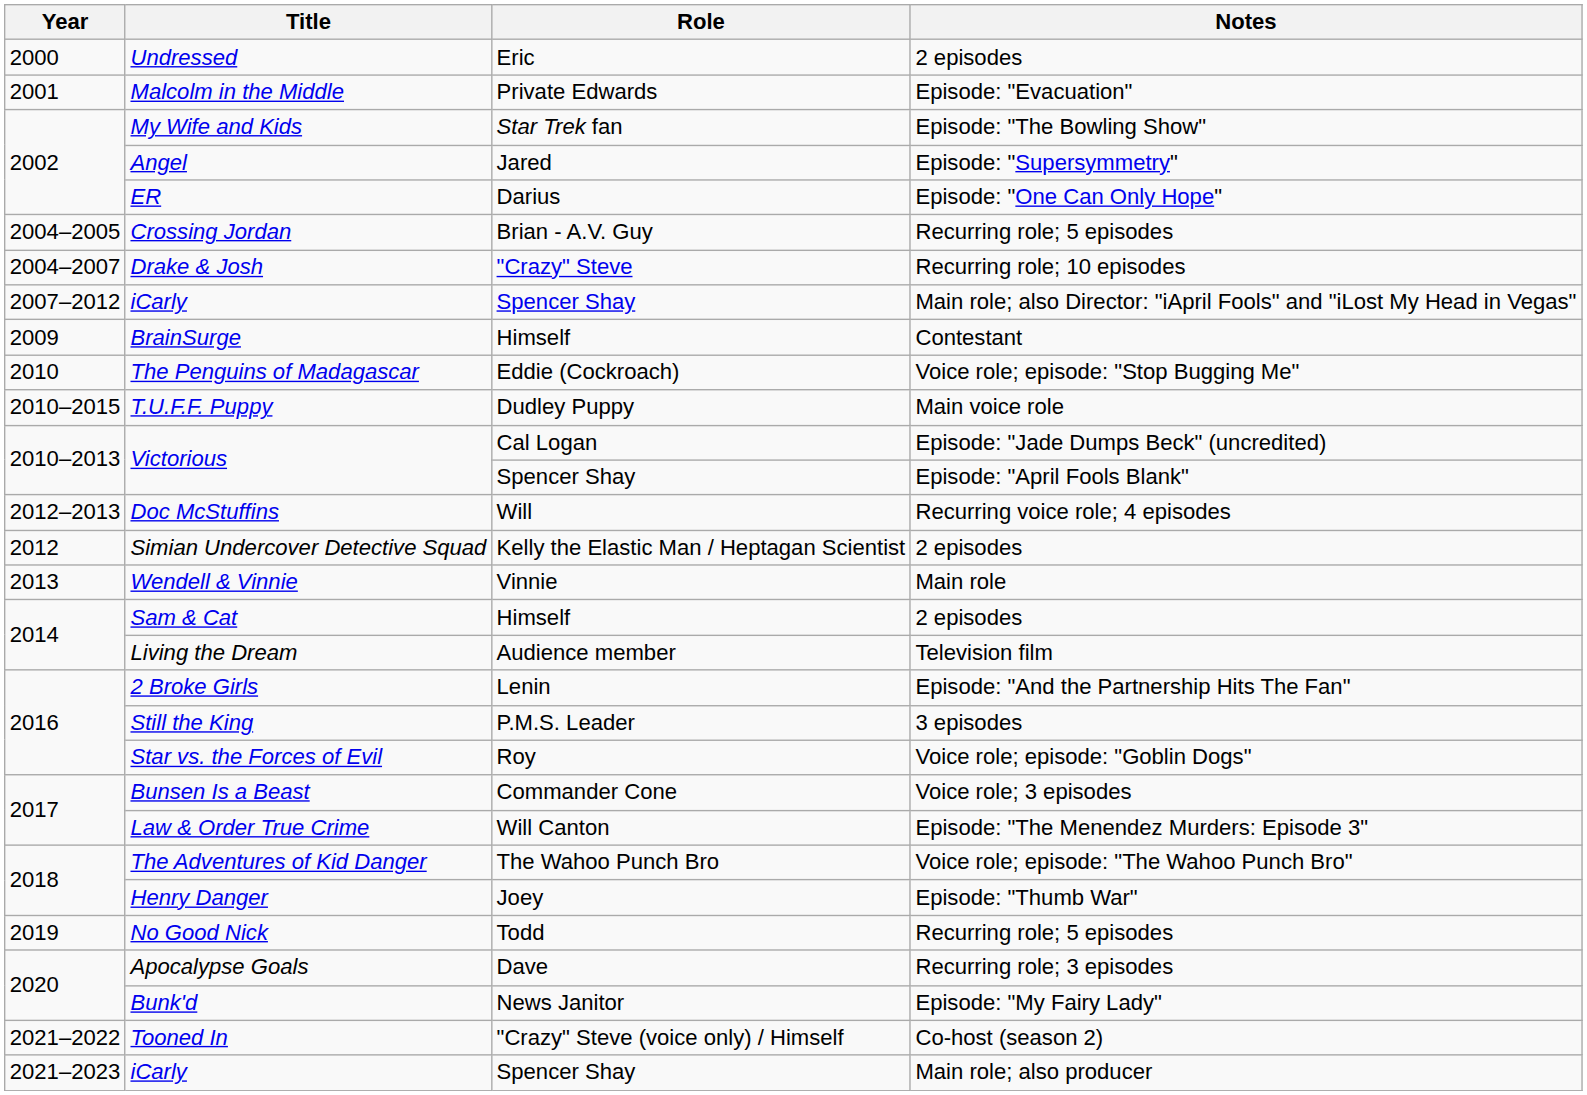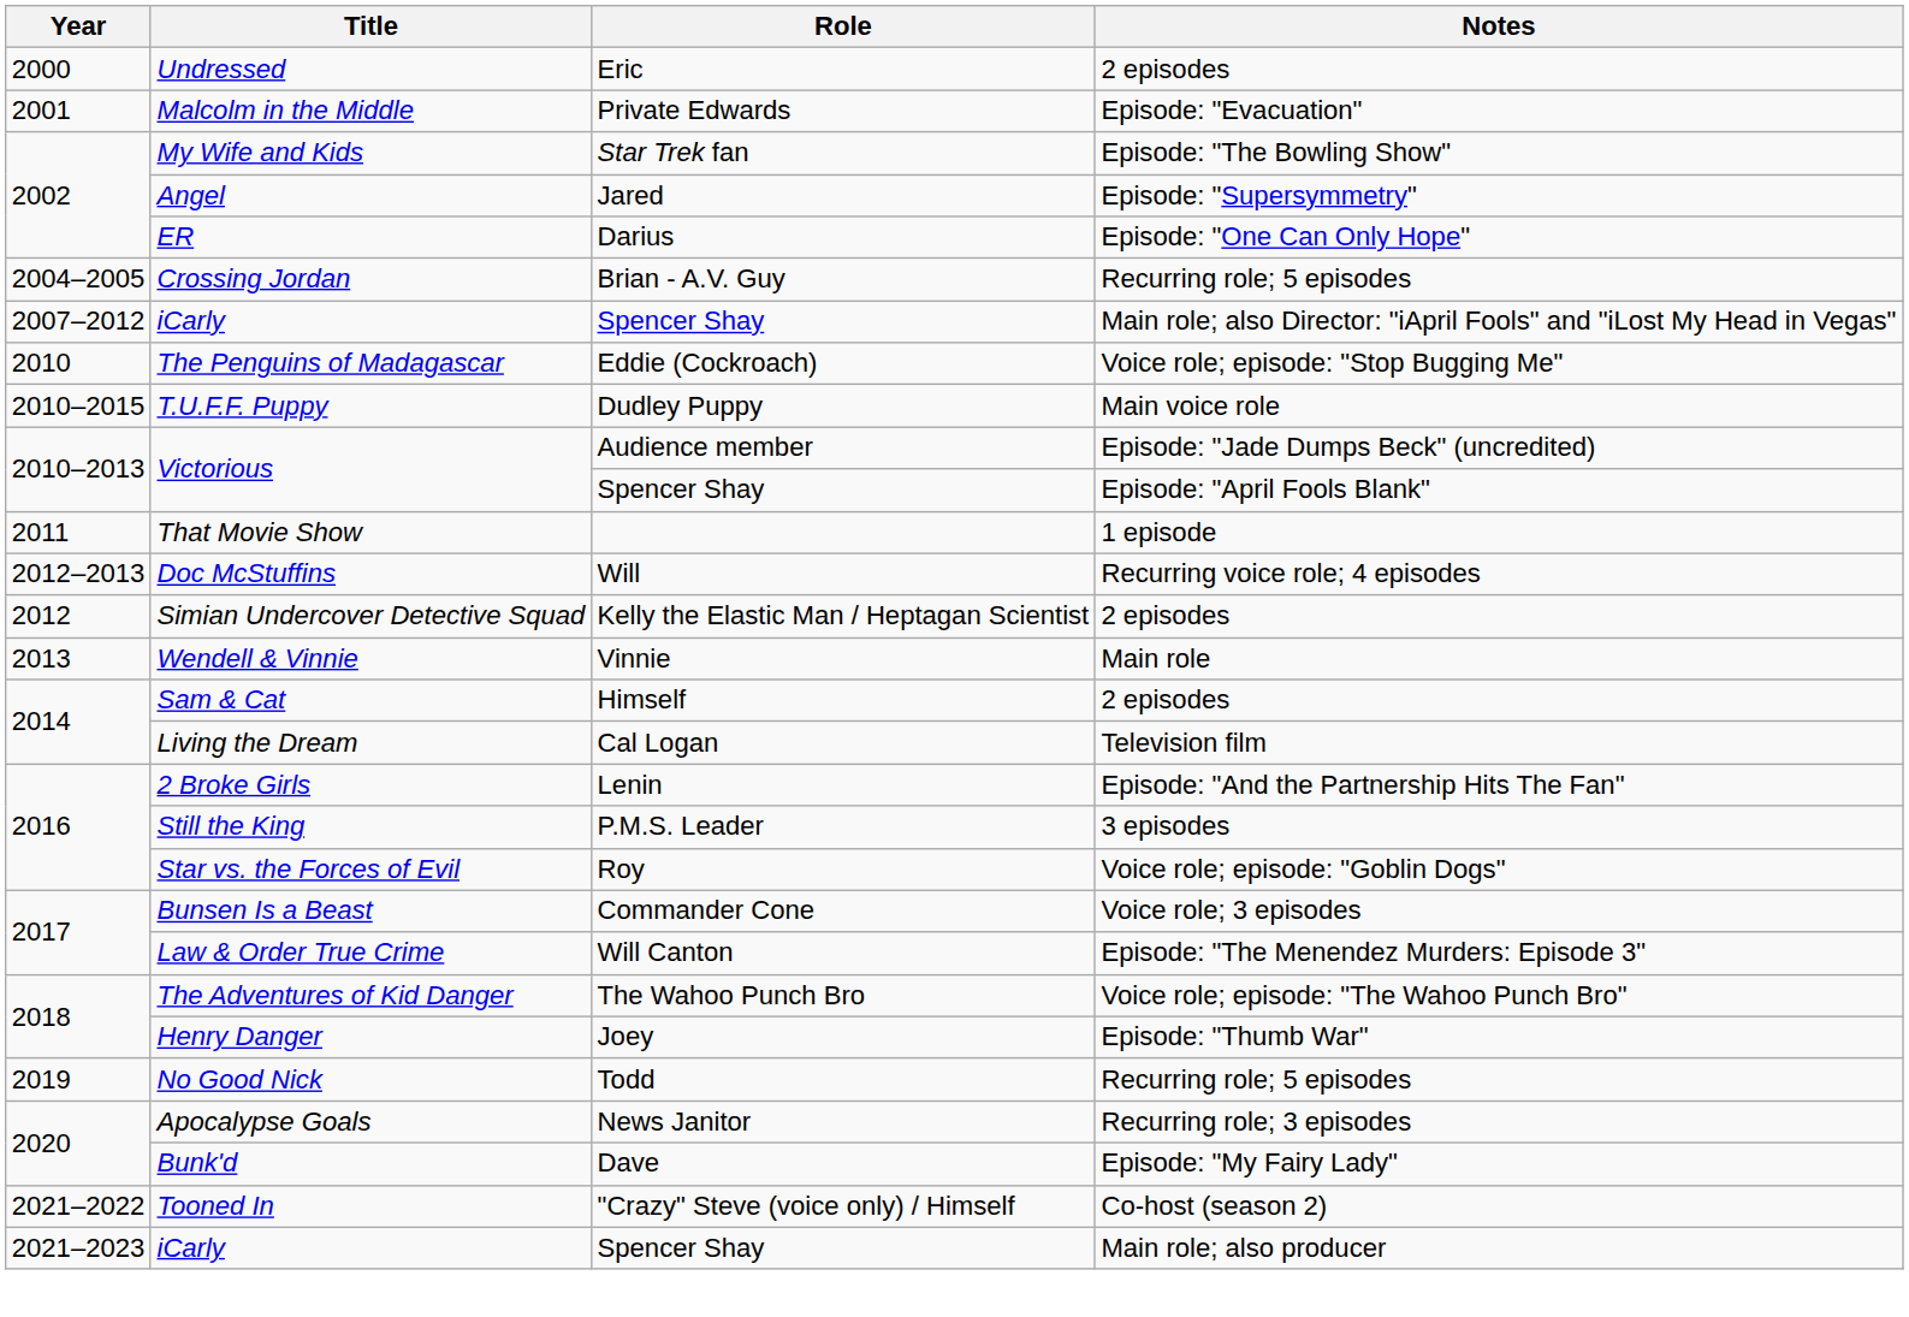 <table class="wikitable">
 <tr>
 <th>Year</th>
 <th>Title</th>
 <th>Role</th>
 <th>Notes</th>
 </tr>
 <tr>
 <td>2000</td>
 <td><em><a href='#'>Undressed</a></em></td>
 <td>Eric</td>
 <td>2 episodes</td>
 </tr>
 <tr>
 <td>2001</td>
 <td><em><a href='#'>Malcolm in the Middle</a></em></td>
 <td>Private Edwards</td>
 <td>Episode: "Evacuation"</td>
 </tr>
 <tr>
 <td rowspan=3>2002</td>
 <td><em><a href='#'>My Wife and Kids</a></em></td>
 <td><em>Star Trek</em> fan</td>
 <td>Episode: "The Bowling Show"</td>
 </tr>
 <tr>
 <td><em><a href='#'>Angel</a></em></td>
 <td>Jared</td>
 <td>Episode: "<a href='#'>Supersymmetry</a>"</td>
 </tr>
 <tr>
 <td><em><a href='#'>ER</a></em></td>
 <td>Darius</td>
 <td>Episode: "<a href='#'>One Can Only Hope</a>"</td>
 </tr>
 <tr>
 <td>2004–2005</td>
 <td><em><a href='#'>Crossing Jordan</a></em></td>
 <td>Brian - A.V. Guy</td>
 <td>Recurring role; 5 episodes</td>
 </tr>
 <tr>
-<td>2004–2007</td>
-<td><em><a href='#'>Drake & Josh</a></em></td>
-<td><a href='#'>"Crazy" Steve</a></td>
-<td>Recurring role; 10 episodes</td>
-</tr>
-<tr>
 <td>2007–2012</td>
 <td><em><a href='#'>iCarly</a></em></td>
 <td><a href='#'>Spencer Shay</a></td>
 <td>Main role; also Director: "iApril Fools" and "iLost My Head in Vegas"</td>
-</tr>
-<tr>
-<td>2009</td>
-<td><em><a href='#'>BrainSurge</a></em></td>
-<td>Himself</td>
-<td>Contestant</td>
 </tr>
 <tr>
 <td>2010</td>
 <td><em><a href='#'>The Penguins of Madagascar</a></em></td>
 <td>Eddie (Cockroach)</td>
 <td>Voice role; episode: "Stop Bugging Me"</td>
 </tr>
 <tr>
 <td>2010–2015</td>
 <td><em><a href='#'>T.U.F.F. Puppy</a></em></td>
 <td>Dudley Puppy</td>
 <td>Main voice role</td>
 </tr>
 <tr>
 <td rowspan=2>2010–2013</td>
 <td rowspan=2><em><a href='#'>Victorious</a></em></td>
-<td>Cal Logan</td>
+<td>Audience member</td>
 <td>Episode: "Jade Dumps Beck" (uncredited)</td>
 </tr>
 <tr>
 <td>Spencer Shay</td>
 <td>Episode: "April Fools Blank"</td>
+</tr>
+<tr>
+<td>2011</td>
+<td><em>That Movie Show</em></td>
+<td></td>
+<td>1 episode</td>
 </tr>
 <tr>
 <td>2012–2013</td>
 <td><em><a href='#'>Doc McStuffins</a></em></td>
 <td>Will</td>
 <td>Recurring voice role; 4 episodes</td>
 </tr>
 <tr>
 <td>2012</td>
 <td><em>Simian Undercover Detective Squad</em></td>
 <td>Kelly the Elastic Man / Heptagan Scientist</td>
 <td>2 episodes</td>
 </tr>
 <tr>
 <td>2013</td>
 <td><em><a href='#'>Wendell & Vinnie</a></em></td>
 <td>Vinnie</td>
 <td>Main role</td>
 </tr>
 <tr>
 <td rowspan=2>2014</td>
 <td><em><a href='#'>Sam & Cat</a></em></td>
 <td>Himself</td>
 <td>2 episodes</td>
 </tr>
 <tr>
 <td><em>Living the Dream</em></td>
-<td>Audience member</td>
+<td>Cal Logan</td>
 <td>Television film</td>
 </tr>
 <tr>
 <td rowspan=3>2016</td>
 <td><em><a href='#'>2 Broke Girls</a></em></td>
 <td>Lenin</td>
 <td>Episode: "And the Partnership Hits The Fan"</td>
 </tr>
 <tr>
 <td><em><a href='#'>Still the King</a></em></td>
 <td>P.M.S. Leader</td>
 <td>3 episodes</td>
 </tr>
 <tr>
 <td><em><a href='#'>Star vs. the Forces of Evil</a></em></td>
 <td>Roy</td>
 <td>Voice role; episode: "Goblin Dogs"</td>
 </tr>
 <tr>
 <td rowspan=2>2017</td>
 <td><em><a href='#'>Bunsen Is a Beast</a></em></td>
 <td>Commander Cone</td>
 <td>Voice role; 3 episodes</td>
 </tr>
 <tr>
 <td><em><a href='#'>Law & Order True Crime</a></em></td>
 <td>Will Canton</td>
 <td>Episode: "The Menendez Murders: Episode 3"</td>
 </tr>
 <tr>
 <td rowspan=2>2018</td>
 <td><em><a href='#'>The Adventures of Kid Danger</a></em></td>
 <td>The Wahoo Punch Bro</td>
 <td>Voice role; episode: "The Wahoo Punch Bro"</td>
 </tr>
 <tr>
 <td><em><a href='#'>Henry Danger</a></em></td>
 <td>Joey</td>
 <td>Episode: "Thumb War"</td>
 </tr>
 <tr>
 <td>2019</td>
 <td><em><a href='#'>No Good Nick</a></em></td>
 <td>Todd</td>
 <td>Recurring role; 5 episodes</td>
 </tr>
 <tr>
 <td rowspan=2>2020</td>
 <td><em>Apocalypse Goals</em></td>
-<td>Dave</td>
+<td>News Janitor</td>
 <td>Recurring role; 3 episodes</td>
 </tr>
 <tr>
 <td><em><a href='#'>Bunk'd</a></em></td>
-<td>News Janitor</td>
+<td>Dave</td>
 <td>Episode: "My Fairy Lady"</td>
 </tr>
 <tr>
 <td>2021–2022</td>
 <td><em><a href='#'>Tooned In</a></em></td>
 <td>"Crazy" Steve (voice only) / Himself</td>
 <td>Co-host (season 2)</td>
 </tr>
 <tr>
 <td>2021–2023</td>
 <td><em><a href='#'>iCarly</a></em></td>
 <td>Spencer Shay</td>
 <td>Main role; also producer</td>
 </tr>
 </table>
